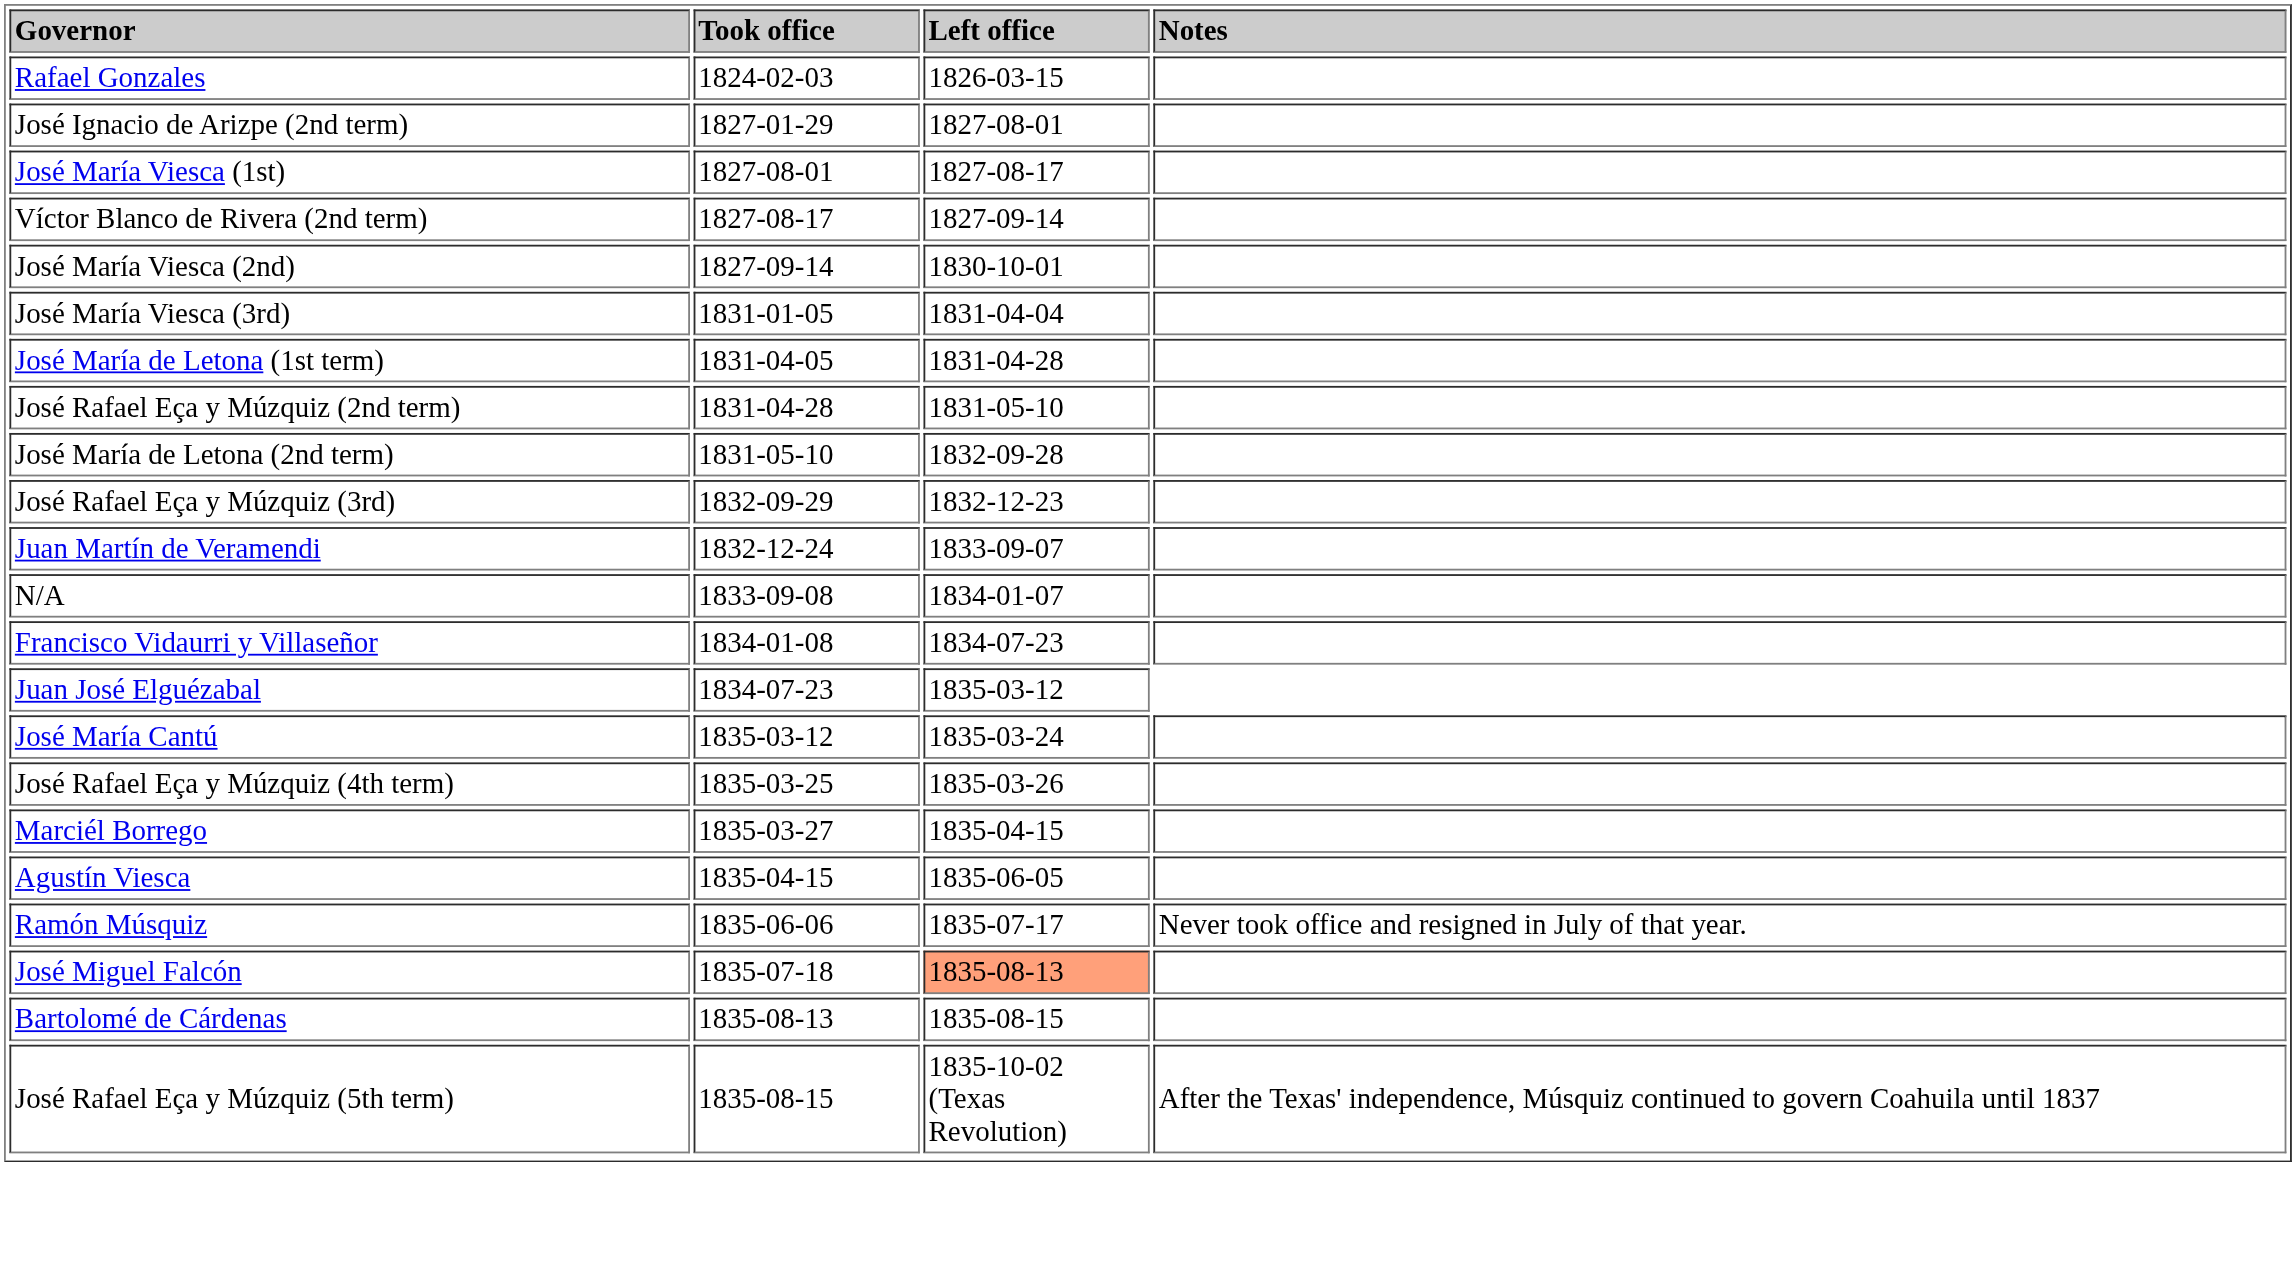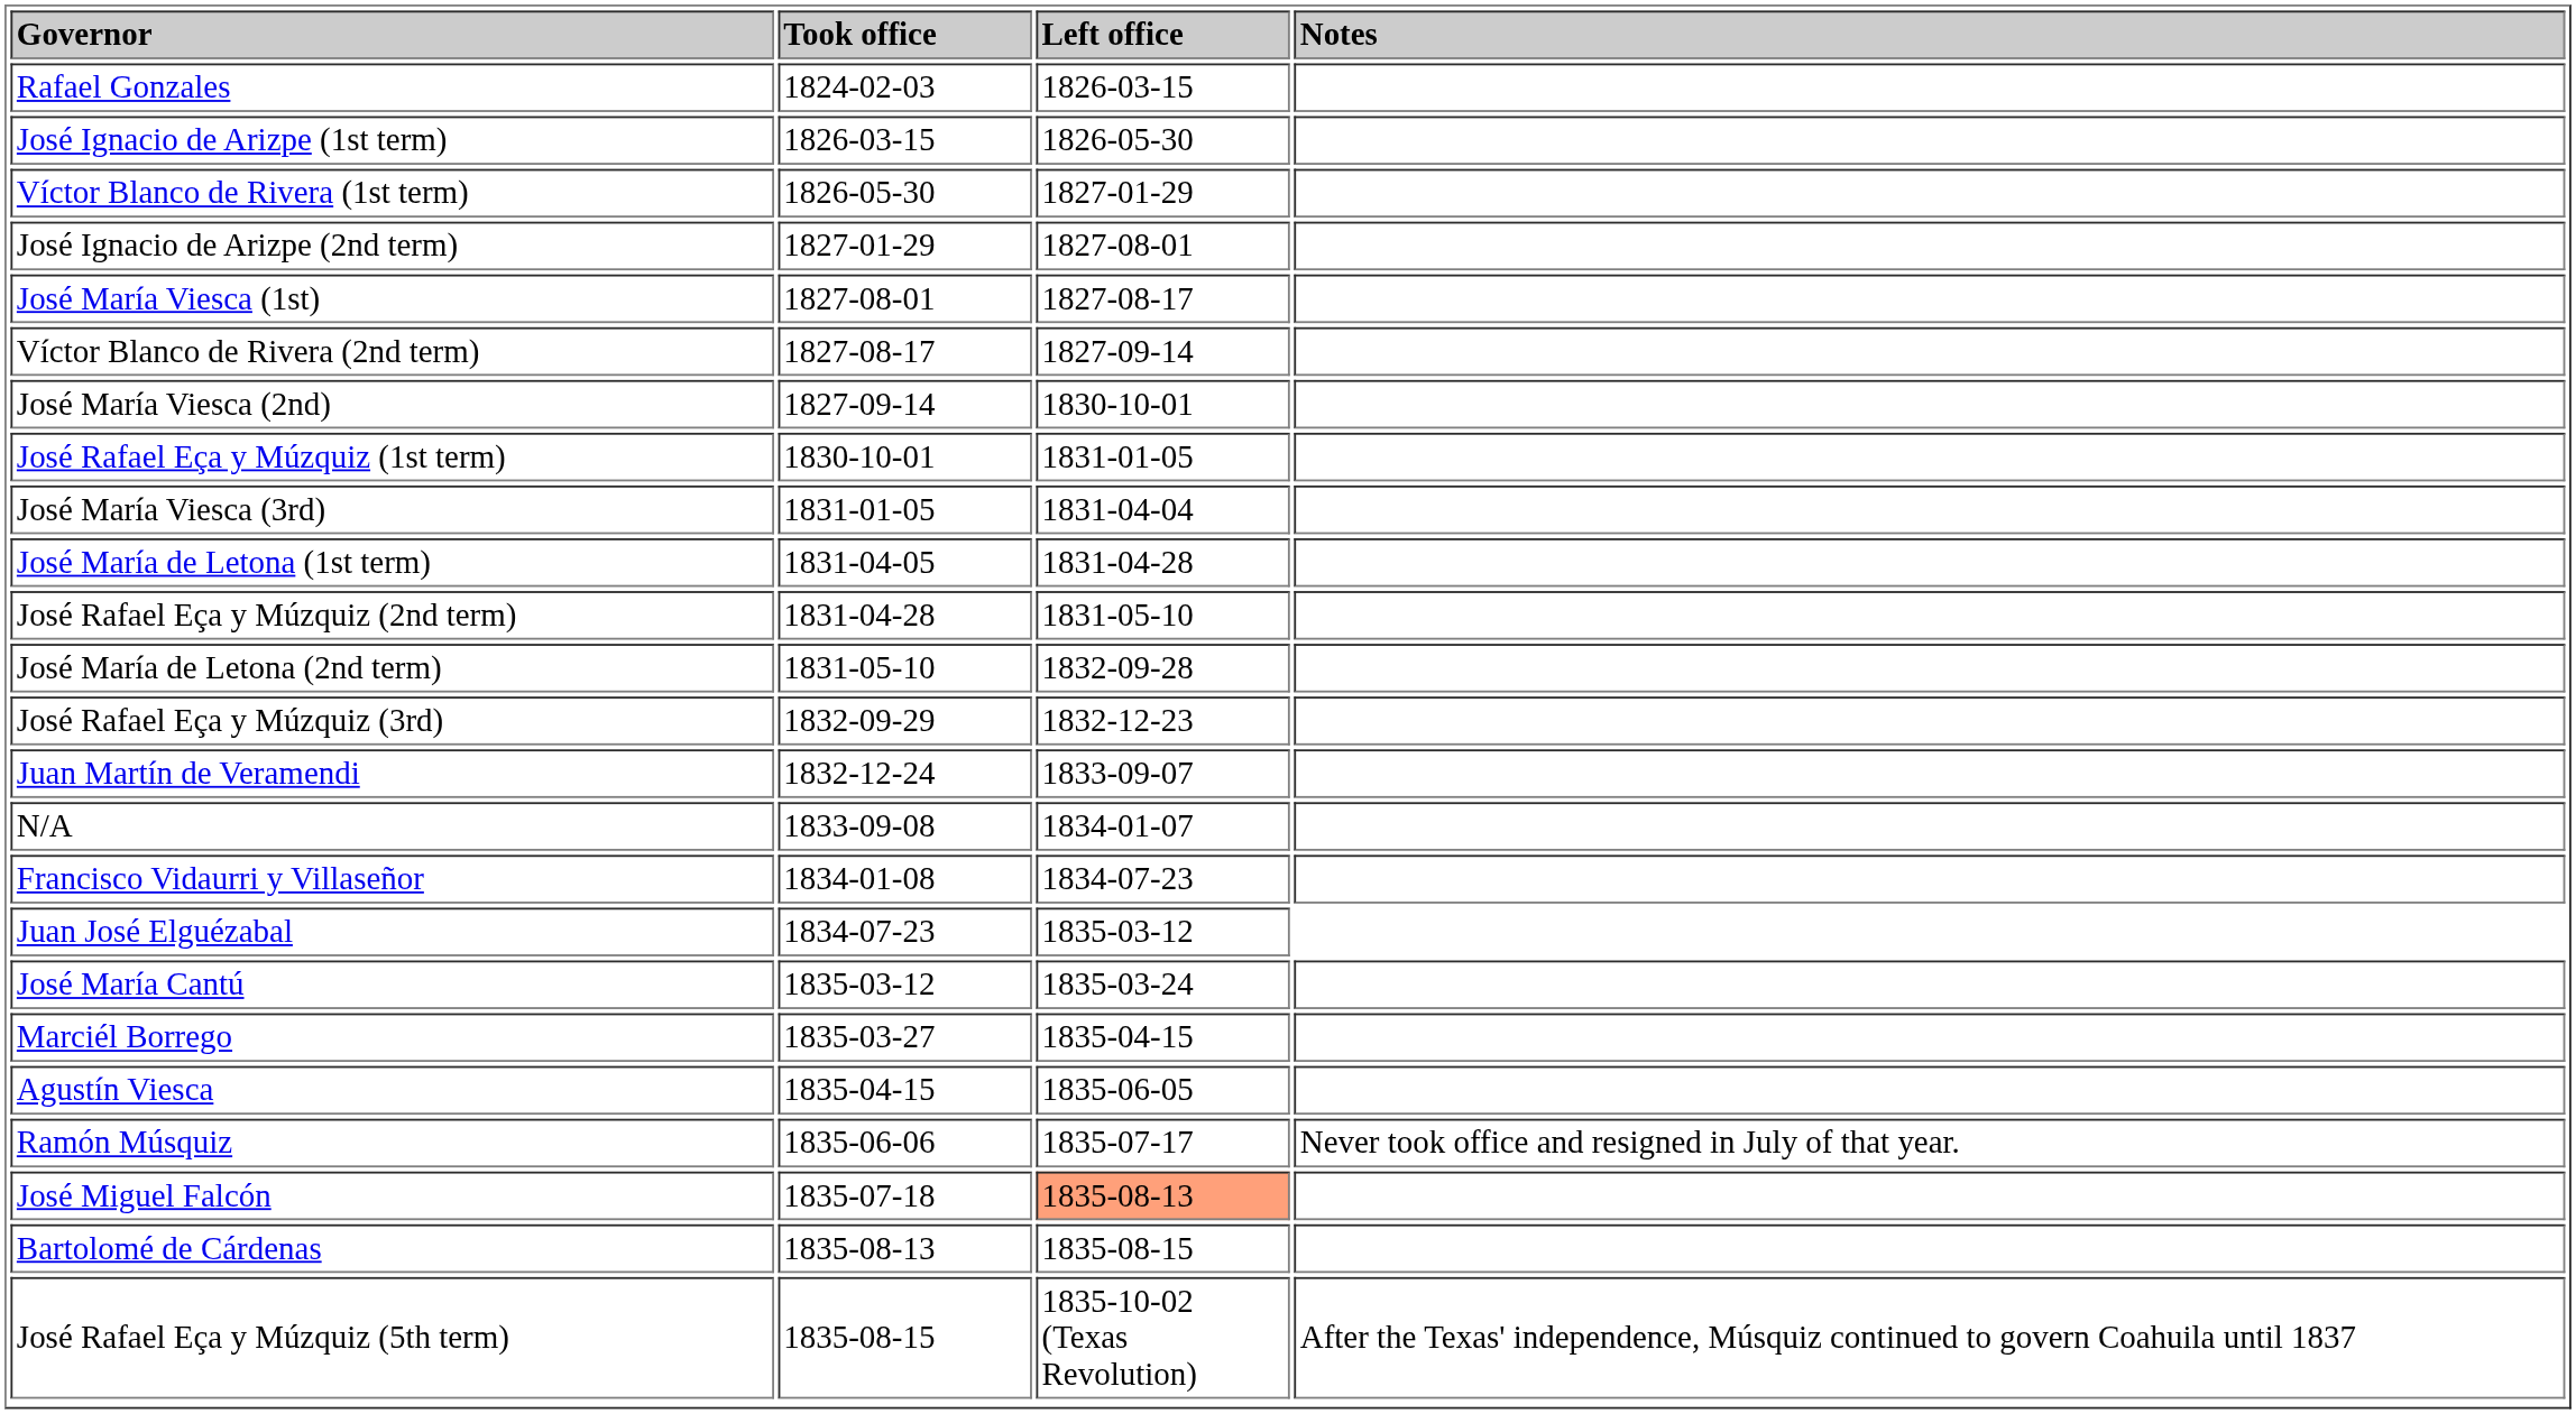 <table border=1 cellpadding=2 cellspacing=2>
 <tr>
 <td bgcolor=#cccccc width=30%><strong>Governor</strong></td>
 <td bgcolor=#cccccc width=10%><strong>Took office</strong></td>
 <td bgcolor=#cccccc width=10%><strong>Left office</strong></td>
 <td bgcolor=#cccccc width=50%><strong>Notes</strong></td>
 </tr>
 <tr>
 <td><a href='#'>Rafael Gonzales</a></td>
 <td>1824-02-03</td>
 <td>1826-03-15</td>
+<td></td>
+</tr>
+<tr>
+<td><a href='#'>José Ignacio de Arizpe</a> (1st term)</td>
+<td>1826-03-15</td>
+<td>1826-05-30</td>
+<td></td>
+</tr>
+<tr>
+<td><a href='#'>Víctor Blanco de Rivera</a> (1st term)</td>
+<td>1826-05-30</td>
+<td>1827-01-29</td>
 <td></td>
 </tr>
 <tr>
 <td>José Ignacio de Arizpe (2nd term)</td>
 <td>1827-01-29</td>
 <td>1827-08-01</td>
 <td></td>
 </tr>
 <tr>
 <td><a href='#'>José María Viesca</a> (1st)</td>
 <td>1827-08-01</td>
 <td>1827-08-17</td>
 <td></td>
 </tr>
 <tr>
 <td>Víctor Blanco de Rivera (2nd term)</td>
 <td>1827-08-17</td>
 <td>1827-09-14</td>
 <td></td>
 </tr>
 <tr>
 <td>José María Viesca (2nd)</td>
 <td>1827-09-14</td>
 <td>1830-10-01</td>
+<td></td>
+</tr>
+<tr>
+<td><a href='#'>José Rafael Eça y Múzquiz</a> (1st term)</td>
+<td>1830-10-01</td>
+<td>1831-01-05</td>
 <td></td>
 </tr>
 <tr>
 <td>José María Viesca (3rd)</td>
 <td>1831-01-05</td>
 <td>1831-04-04</td>
 <td></td>
 </tr>
 <tr>
 <td><a href='#'>José María de Letona</a> (1st term)</td>
 <td>1831-04-05</td>
 <td>1831-04-28</td>
 <td></td>
 </tr>
 <tr>
 <td>José Rafael Eça y Múzquiz (2nd term)</td>
 <td>1831-04-28</td>
 <td>1831-05-10</td>
 <td></td>
 </tr>
 <tr>
 <td>José María de Letona (2nd term)</td>
 <td>1831-05-10</td>
 <td>1832-09-28</td>
 <td></td>
 </tr>
 <tr>
 <td>José Rafael Eça y Múzquiz (3rd)</td>
 <td>1832-09-29</td>
 <td>1832-12-23</td>
 <td></td>
 </tr>
 <tr>
 <td><a href='#'>Juan Martín de Veramendi</a></td>
 <td>1832-12-24</td>
 <td>1833-09-07</td>
 <td></td>
 </tr>
 <tr>
 <td>N/A</td>
 <td>1833-09-08</td>
 <td>1834-01-07</td>
 <td></td>
 </tr>
 <tr>
 <td><a href='#'>Francisco Vidaurri y Villaseñor</a></td>
 <td>1834-01-08</td>
 <td>1834-07-23</td>
 <td></td>
 </tr>
 <tr>
 <td><a href='#'>Juan José Elguézabal</a></td>
 <td>1834-07-23</td>
 <td>1835-03-12</td>
 </tr>
 <tr>
 <td><a href='#'>José María Cantú</a></td>
 <td>1835-03-12</td>
 <td>1835-03-24</td>
 <td></td>
 </tr>
 <tr>
-<td>José Rafael Eça y Múzquiz (4th term)</td>
-<td>1835-03-25</td>
-<td>1835-03-26</td>
-<td></td>
-</tr>
-<tr>
 <td><a href='#'>Marciél Borrego</a></td>
 <td>1835-03-27</td>
 <td>1835-04-15</td>
 <td></td>
 </tr>
 <tr>
 <td><a href='#'>Agustín Viesca</a></td>
 <td>1835-04-15</td>
 <td>1835-06-05</td>
 <td></td>
 </tr>
 <tr>
 <td><a href='#'>Ramón Músquiz</a></td>
 <td>1835-06-06</td>
 <td>1835-07-17</td>
 <td>Never took office and resigned in July of that year.</td>
 </tr>
 <tr>
 <td><a href='#'>José Miguel Falcón</a></td>
 <td>1835-07-18</td>
 <td style="background: lightsalmon;">1835-08-13</td>
 <td></td>
 </tr>
 <tr>
 <td><a href='#'>Bartolomé de Cárdenas</a></td>
 <td>1835-08-13</td>
 <td>1835-08-15</td>
 <td></td>
 </tr>
 <tr>
 <td>José Rafael Eça y Múzquiz (5th term)</td>
 <td>1835-08-15</td>
 <td>1835-10-02 (Texas Revolution)</td>
 <td>After the Texas' independence, Músquiz continued to govern Coahuila until 1837</td>
 </tr>
 <tr>
 </tr>
 </table>
